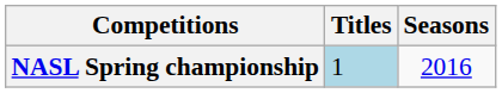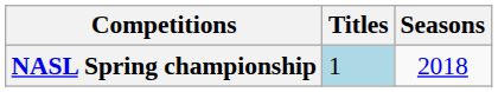 <table class="wikitable plainrowheaders">
 <tr>
 <th scope="col">Competitions</th>
 <th scope="col">Titles</th>
 <th scope="col">Seasons</th>
 </tr>
 <tr>
 <th scope="row" style="text-align:center"><a href='#'>NASL</a> Spring championship</th>
 <td style="background: lightblue;">1</td>
-<td style="text-align:center"><a href='#'>2016</a></td>
+<td style="text-align:center"><a href='#'>2018</a></td>
 </tr>
 </table>
